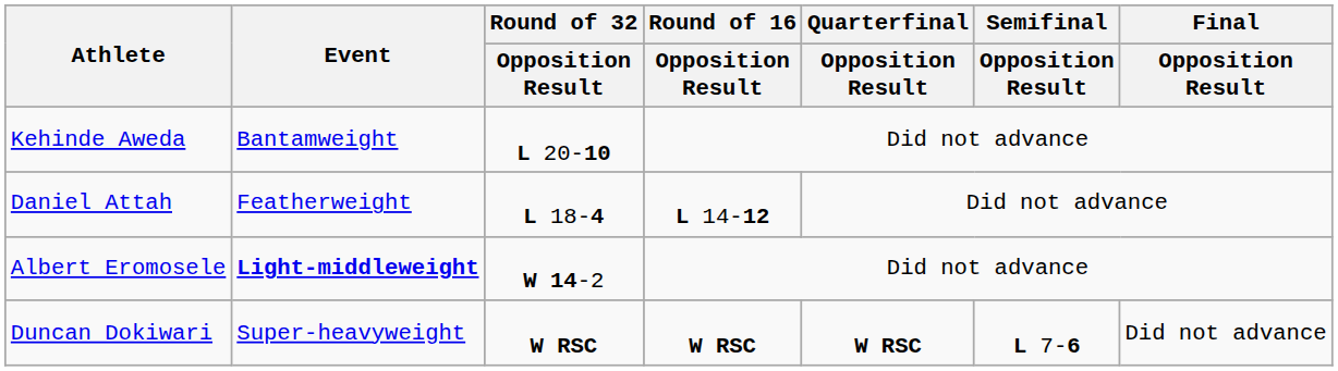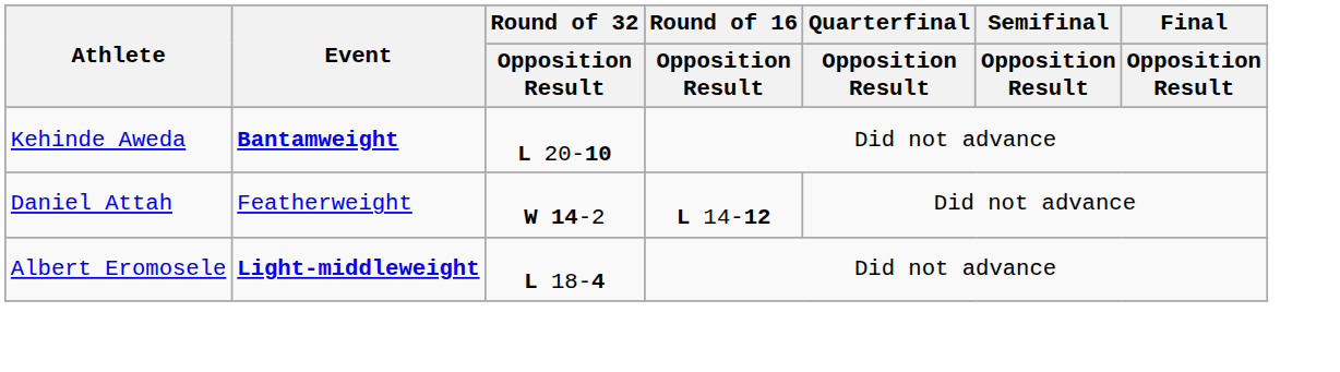 <table class=wikitable style=font-size:90%>
 <tr>
 <th rowspan=2>Athlete</th>
 <th rowspan=2>Event</th>
 <th>Round of 32</th>
 <th>Round of 16</th>
 <th>Quarterfinal</th>
 <th>Semifinal</th>
 <th>Final</th>
 </tr>
 <tr>
 <th>Opposition<br>Result</th>
 <th>Opposition<br>Result</th>
 <th>Opposition<br>Result</th>
 <th>Opposition<br>Result</th>
 <th>Opposition<br>Result</th>
 </tr>
 <tr>
 <td><a href='#'>Kehinde Aweda</a></td>
-<td><a href='#'>Bantamweight</a></td>
+<td><strong><a href='#'>Bantamweight</a></strong></td>
 <td align=center><br><strong>L</strong> 20-<strong>10</strong></td>
 <td colspan=4 align=center>Did not advance</td>
 </tr>
 <tr>
 <td><a href='#'>Daniel Attah</a></td>
 <td><a href='#'>Featherweight</a></td>
-<td align=center><br><strong>L</strong> 18-<strong>4</strong></td>
+<td align=center><br><strong>W</strong> <strong>14</strong>-2</td>
 <td align=center><br><strong>L</strong> 14-<strong>12</strong></td>
 <td colspan=3 align=center>Did not advance</td>
 </tr>
 <tr>
 <td><a href='#'>Albert Eromosele</a></td>
 <td><strong><a href='#'>Light-middleweight</a></strong></td>
-<td align=center><br><strong>W</strong> <strong>14</strong>-2</td>
+<td align=center><br><strong>L</strong> 18-<strong>4</strong></td>
 <td colspan=4 align=center>Did not advance</td>
 </tr>
-<tr>
-<td><a href='#'>Duncan Dokiwari</a></td>
-<td><a href='#'>Super-heavyweight</a></td>
-<td align=center><br><strong>W</strong> <strong>RSC</strong></td>
-<td align=center><br><strong>W</strong> <strong>RSC</strong></td>
-<td align=center><br><strong>W</strong> <strong>RSC</strong></td>
-<td align=center><br><strong>L</strong> 7-<strong>6</strong><br></td>
-<td align=center>Did not advance</td>
-</tr>
 </table>
